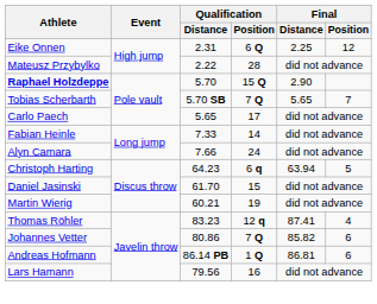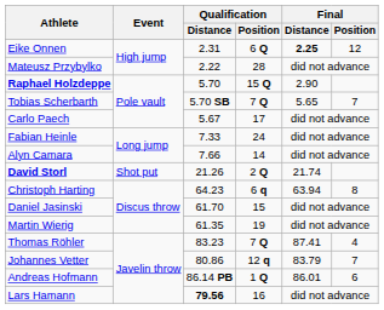 <table class=wikitable style="font-size:90%">
 <tr>
 <th rowspan="2">Athlete</th>
 <th rowspan="2">Event</th>
 <th colspan="2">Qualification</th>
 <th colspan="2">Final</th>
 </tr>
 <tr style="font-size:95%">
 <th>Distance</th>
 <th>Position</th>
 <th>Distance</th>
 <th>Position</th>
 </tr>
 <tr style=text-align:center>
 <td style=text-align:left><a href='#'>Eike Onnen</a></td>
 <td style=text-align:left rowspan=2><a href='#'>High jump</a></td>
 <td>2.31</td>
 <td>6 <strong>Q</strong></td>
-<td>2.25</td>
+<td><strong>2.25</strong></td>
 <td>12</td>
 </tr>
 <tr style=text-align:center>
 <td style=text-align:left><a href='#'>Mateusz Przybylko</a></td>
 <td>2.22</td>
 <td>28</td>
 <td colspan=2>did not advance</td>
 </tr>
 <tr style=text-align:center>
 <td style=text-align:left><strong><a href='#'>Raphael Holzdeppe</a></strong></td>
 <td style=text-align:left rowspan=3><a href='#'>Pole vault</a></td>
 <td>5.70</td>
 <td>15 <strong>Q</strong></td>
 <td>2.90</td>
 <td></td>
 </tr>
 <tr style=text-align:center>
 <td style=text-align:left><a href='#'>Tobias Scherbarth</a></td>
 <td>5.70 <strong>SB</strong></td>
 <td>7 <strong>Q</strong></td>
 <td>5.65</td>
 <td>7</td>
 </tr>
 <tr style=text-align:center>
 <td style=text-align:left><a href='#'>Carlo Paech</a></td>
-<td>5.65</td>
+<td>5.67</td>
 <td>17</td>
 <td colspan=2>did not advance</td>
 </tr>
 <tr style=text-align:center>
 <td style=text-align:left><a href='#'>Fabian Heinle</a></td>
 <td style=text-align:left rowspan=2><a href='#'>Long jump</a></td>
 <td>7.33</td>
-<td>14</td>
+<td>24</td>
 <td colspan=2>did not advance</td>
 </tr>
 <tr style=text-align:center>
 <td style=text-align:left><a href='#'>Alyn Camara</a></td>
 <td>7.66</td>
-<td>24</td>
+<td>14</td>
 <td colspan=2>did not advance</td>
+</tr>
+<tr style=text-align:center>
+<td style=text-align:left><strong><a href='#'>David Storl</a></strong></td>
+<td style=text-align:left><a href='#'>Shot put</a></td>
+<td>21.26</td>
+<td>2 <strong>Q</strong></td>
+<td>21.74</td>
+<td></td>
 </tr>
 <tr style=text-align:center>
 <td style=text-align:left><a href='#'>Christoph Harting</a></td>
 <td style=text-align:left rowspan=3><a href='#'>Discus throw</a></td>
 <td>64.23</td>
 <td>6 <strong>q</strong></td>
 <td>63.94</td>
-<td>5</td>
+<td>8</td>
 </tr>
 <tr style=text-align:center>
 <td style=text-align:left><a href='#'>Daniel Jasinski</a></td>
 <td>61.70</td>
 <td>15</td>
 <td colspan=2>did not advance</td>
 </tr>
 <tr style=text-align:center>
 <td style=text-align:left><a href='#'>Martin Wierig</a></td>
-<td>60.21</td>
+<td>61.35</td>
 <td>19</td>
 <td colspan=2>did not advance</td>
 </tr>
 <tr style=text-align:center>
 <td style=text-align:left><a href='#'>Thomas Röhler</a></td>
 <td style=text-align:left rowspan=4><a href='#'>Javelin throw</a></td>
 <td>83.23</td>
-<td>12 <strong>q</strong></td>
+<td>7 <strong>Q</strong></td>
 <td>87.41</td>
 <td>4</td>
 </tr>
 <tr style=text-align:center>
 <td style=text-align:left><a href='#'>Johannes Vetter</a></td>
 <td>80.86</td>
-<td>7 <strong>Q</strong></td>
-<td>85.82</td>
-<td>6</td>
+<td>12 <strong>q</strong></td>
+<td>83.79</td>
+<td>7</td>
 </tr>
 <tr style=text-align:center>
 <td style=text-align:left><a href='#'>Andreas Hofmann</a></td>
 <td>86.14 <strong>PB</strong></td>
 <td>1 <strong>Q</strong></td>
-<td>86.81</td>
+<td>86.01</td>
 <td>6</td>
 </tr>
 <tr style=text-align:center>
 <td style=text-align:left><a href='#'>Lars Hamann</a></td>
-<td>79.56</td>
+<td><strong>79.56</strong></td>
 <td>16</td>
 <td colspan=2>did not advance</td>
 </tr>
 </table>
